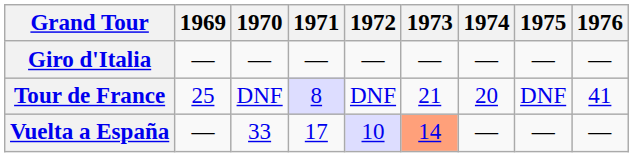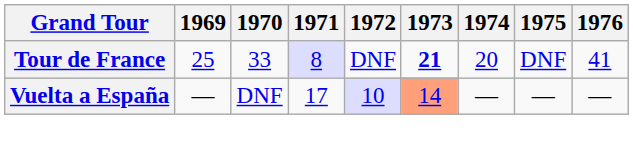 <table class="wikitable plainrowheaders">
 <tr>
 <th scope="col"><a href='#'>Grand Tour</a></th>
 <th scope="col">1969</th>
 <th scope="col">1970</th>
 <th scope="col">1971</th>
 <th scope="col">1972</th>
 <th scope="col">1973</th>
 <th scope="col">1974</th>
 <th scope="col">1975</th>
 <th scope="col">1976</th>
 </tr>
 <tr style="text-align:center;">
-<th scope="row"> <a href='#'>Giro d'Italia</a></th>
-<td>—</td>
-<td>—</td>
-<td>—</td>
-<td>—</td>
-<td>—</td>
-<td>—</td>
-<td>—</td>
-<td>—</td>
-</tr>
-<tr style="text-align:center;">
 <th scope="row"> <a href='#'>Tour de France</a></th>
 <td><a href='#'>25</a></td>
-<td><a href='#'>DNF</a></td>
+<td><a href='#'>33</a></td>
 <td style="background:#ddf;"><a href='#'>8</a></td>
 <td><a href='#'>DNF</a></td>
-<td><a href='#'>21</a></td>
+<td><strong><a href='#'>21</a></strong></td>
 <td><a href='#'>20</a></td>
 <td><a href='#'>DNF</a></td>
 <td><a href='#'>41</a></td>
 </tr>
 <tr style="text-align:center;">
 <th scope="row"> <a href='#'>Vuelta a España</a></th>
 <td>—</td>
-<td><a href='#'>33</a></td>
+<td><a href='#'>DNF</a></td>
 <td><a href='#'>17</a></td>
 <td style="background:#ddf;"><a href='#'>10</a></td>
 <td style="background: lightsalmon;"><a href='#'>14</a></td>
 <td>—</td>
 <td>—</td>
 <td>—</td>
 </tr>
 </table>
